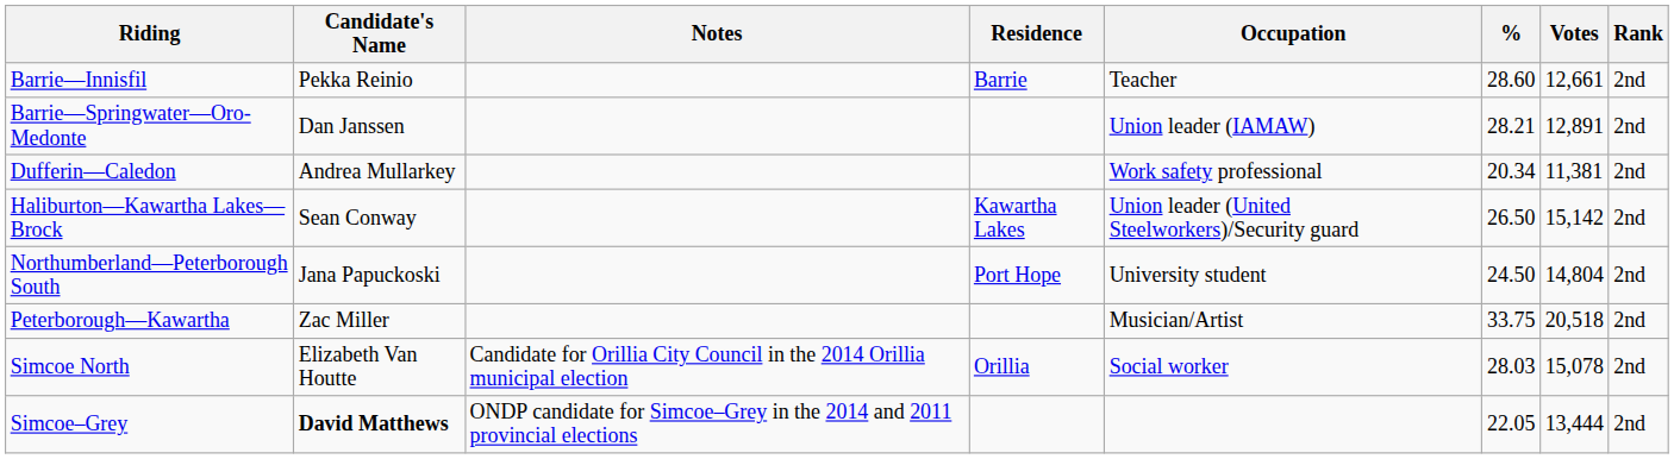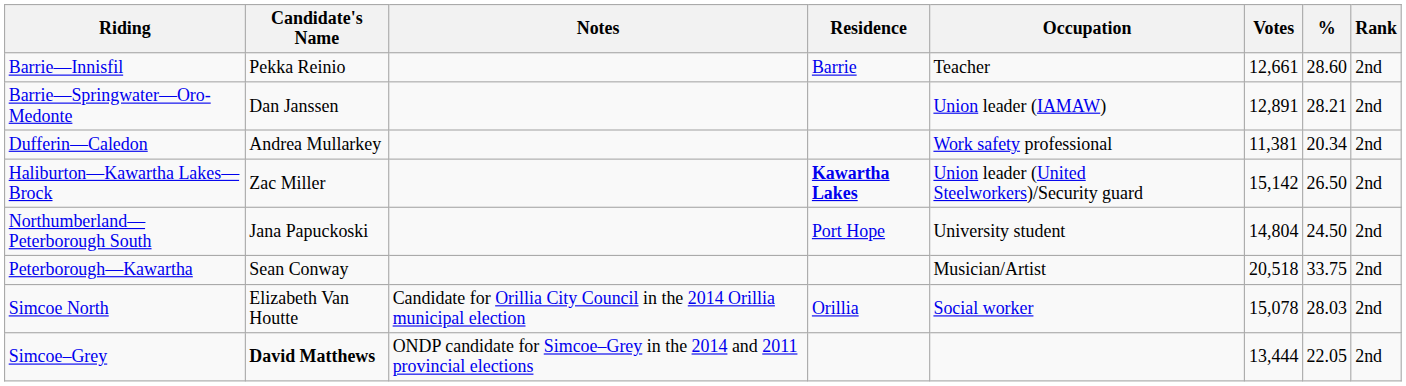 <table class="wikitable sortable">
 <tr>
 <th>Riding<br></th>
 <th>Candidate's Name</th>
 <th>Notes</th>
 <th>Residence</th>
 <th>Occupation</th>
+<th>Votes</th>
 <th>%</th>
-<th>Votes</th>
 <th>Rank</th>
 </tr>
 <tr>
 <td><a href='#'>Barrie—Innisfil</a></td>
 <td>Pekka Reinio</td>
 <td></td>
 <td><a href='#'>Barrie</a></td>
 <td>Teacher</td>
+<td>12,661</td>
 <td>28.60</td>
-<td>12,661</td>
 <td>2nd</td>
 </tr>
 <tr>
 <td><a href='#'>Barrie—Springwater—Oro-Medonte</a></td>
 <td>Dan Janssen</td>
 <td></td>
 <td></td>
 <td><a href='#'>Union</a> leader (<a href='#'>IAMAW</a>)</td>
+<td>12,891</td>
 <td>28.21</td>
-<td>12,891</td>
 <td>2nd</td>
 </tr>
 <tr>
 <td><a href='#'>Dufferin—Caledon</a></td>
 <td>Andrea Mullarkey</td>
 <td></td>
 <td></td>
 <td><a href='#'>Work safety</a> professional</td>
+<td>11,381</td>
 <td>20.34</td>
-<td>11,381</td>
 <td>2nd</td>
 </tr>
 <tr>
 <td><a href='#'>Haliburton—Kawartha Lakes—Brock</a></td>
-<td>Sean Conway</td>
+<td>Zac Miller</td>
 <td></td>
-<td><a href='#'>Kawartha Lakes</a></td>
+<td><strong><a href='#'>Kawartha Lakes</a></strong></td>
 <td><a href='#'>Union</a> leader (<a href='#'>United Steelworkers</a>)/Security guard</td>
+<td>15,142</td>
 <td>26.50</td>
-<td>15,142</td>
 <td>2nd</td>
 </tr>
 <tr>
 <td><a href='#'>Northumberland—Peterborough South</a></td>
 <td>Jana Papuckoski</td>
 <td></td>
 <td><a href='#'>Port Hope</a></td>
 <td>University student</td>
+<td>14,804</td>
 <td>24.50</td>
-<td>14,804</td>
 <td>2nd</td>
 </tr>
 <tr>
 <td><a href='#'>Peterborough—Kawartha</a></td>
-<td>Zac Miller</td>
+<td>Sean Conway</td>
 <td></td>
 <td></td>
 <td>Musician/Artist</td>
+<td>20,518</td>
 <td>33.75</td>
-<td>20,518</td>
 <td>2nd</td>
 </tr>
 <tr>
 <td><a href='#'>Simcoe North</a></td>
 <td>Elizabeth Van Houtte</td>
 <td>Candidate for <a href='#'>Orillia City Council</a> in the <a href='#'>2014 Orillia municipal election</a></td>
 <td><a href='#'>Orillia</a></td>
 <td><a href='#'>Social worker</a></td>
+<td>15,078</td>
 <td>28.03</td>
-<td>15,078</td>
 <td>2nd</td>
 </tr>
 <tr>
 <td><a href='#'>Simcoe–Grey</a></td>
 <td><strong>David Matthews</strong></td>
 <td>ONDP candidate for <a href='#'>Simcoe–Grey</a> in the <a href='#'>2014</a> and <a href='#'>2011 provincial elections</a></td>
 <td></td>
 <td></td>
+<td>13,444</td>
 <td>22.05</td>
-<td>13,444</td>
 <td>2nd</td>
 </tr>
 </table>
